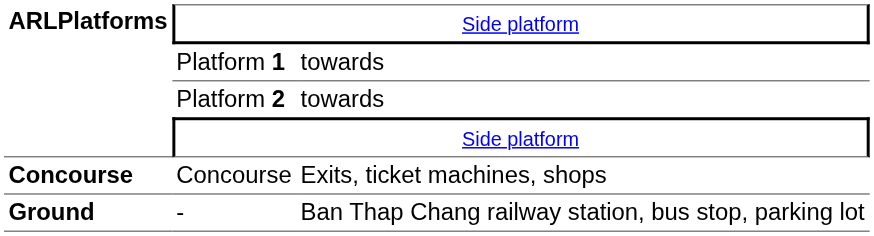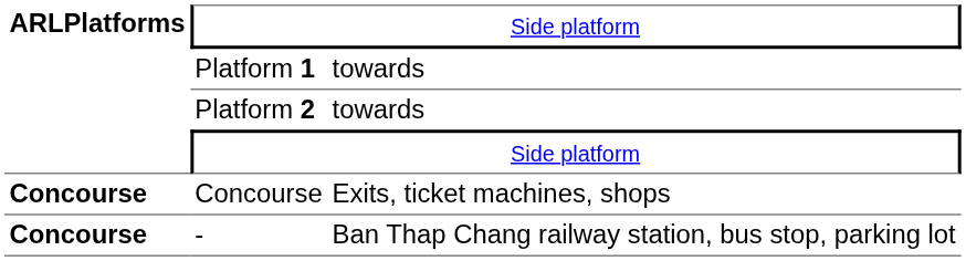 <table border="0" cellspacing="0" cellpadding="3" table>
 <tr>
 <td rowspan="5" style="border-bottom:solid 1px gray;" valign="top"><strong>ARLPlatforms</strong></td>
 </tr>
 <tr>
 <td colspan="2" style="border-top:solid 1px gray;border-right:solid 2px black;border-left:solid 2px black;border-bottom:solid 2px black;text-align:center;"><small><a href='#'>Side platform</a></small></td>
 </tr>
 <tr>
 <td style="border-bottom:solid 1px gray;">Platform <span><strong>1</strong></span></td>
 <td style="border-bottom:solid 1px gray;"> towards </td>
 </tr>
 <tr>
 <td>Platform <span><strong>2</strong></span></td>
 <td> towards </td>
 </tr>
 <tr>
 <td colspan="2" style="border-top:solid 2px black;border-right:solid 2px black;border-left:solid 2px black;border-bottom:solid 1px gray;text-align:center;"><small><a href='#'>Side platform</a></small></td>
 </tr>
 <tr>
 <td rowspan="1" style="border-bottom:solid 1px gray;" valign="top"><strong>Concourse</strong></td>
 <td style="border-bottom:solid 1px gray;" valign="top">Concourse</td>
 <td style="border-bottom:solid 1px gray;" valign="top">Exits, ticket machines, shops</td>
 </tr>
 <tr>
-<td rowspan="1" style="border-bottom:solid 1px gray;" valign="top"><strong>Ground</strong></td>
+<td rowspan="1" style="border-bottom:solid 1px gray;" valign="top"><strong>Concourse</strong></td>
 <td style="border-bottom:solid 1px gray;" valign="top">-</td>
 <td style="border-bottom:solid 1px gray;" valign="top">Ban Thap Chang railway station, bus stop, parking lot</td>
 </tr>
 </table>
